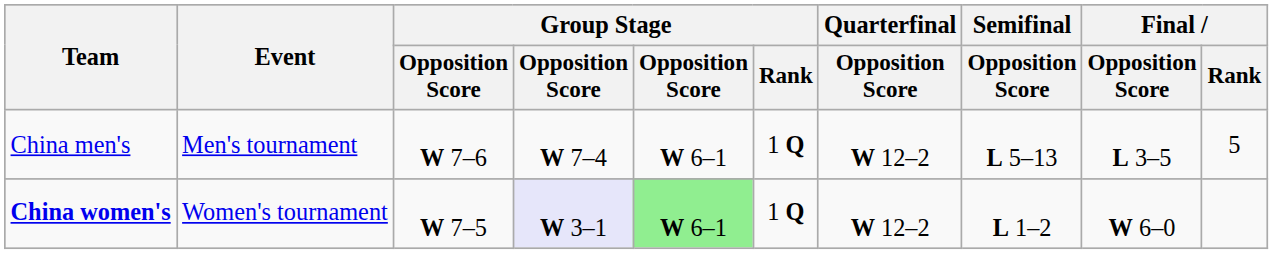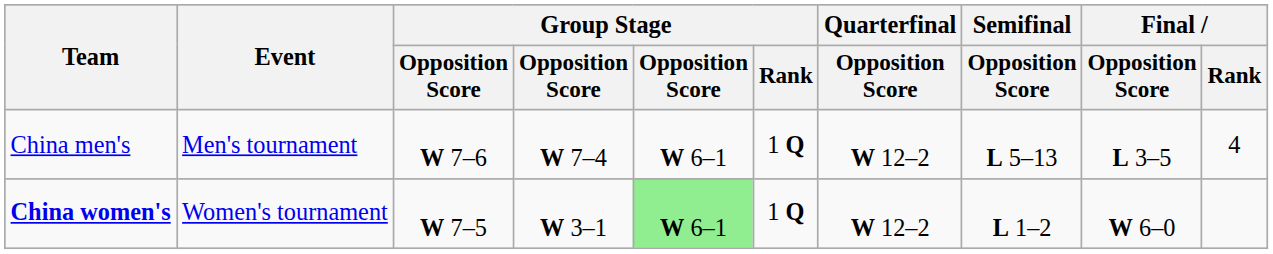 <table class="wikitable" style="font-size:90%;text-align:center">
 <tr>
 <th rowspan="2">Team</th>
 <th rowspan="2">Event</th>
 <th colspan="4">Group Stage</th>
 <th>Quarterfinal</th>
 <th>Semifinal</th>
 <th colspan="2">Final / </th>
 </tr>
 <tr style="font-size:95%">
 <th>Opposition<br>Score</th>
 <th>Opposition<br>Score</th>
 <th>Opposition<br>Score</th>
 <th>Rank</th>
 <th>Opposition<br>Score</th>
 <th>Opposition<br>Score</th>
 <th>Opposition<br>Score</th>
 <th>Rank</th>
 </tr>
 <tr>
 <td align=left><a href='#'>China men's</a></td>
 <td align=left><a href='#'>Men's tournament</a></td>
 <td><br><strong>W</strong> 7–6</td>
 <td><br><strong>W</strong> 7–4</td>
 <td><br><strong>W</strong> 6–1</td>
 <td>1 <strong>Q</strong></td>
 <td><br><strong>W</strong> 12–2</td>
 <td><br><strong>L</strong> 5–13</td>
 <td><br><strong>L</strong> 3–5</td>
-<td>5</td>
+<td>4</td>
 </tr>
 <tr>
 <td align=left><strong><a href='#'>China women's</a></strong></td>
 <td align=left><a href='#'>Women's tournament</a></td>
 <td><br><strong>W</strong> 7–5</td>
-<td style="background: lavender;"><br><strong>W</strong> 3–1</td>
+<td><br><strong>W</strong> 3–1</td>
 <td style="background: lightgreen;"><br><strong>W</strong> 6–1</td>
 <td>1 <strong>Q</strong></td>
 <td><br><strong>W</strong> 12–2</td>
 <td><br><strong>L</strong> 1–2</td>
 <td><br><strong>W</strong> 6–0</td>
 <td></td>
 </tr>
 </table>
